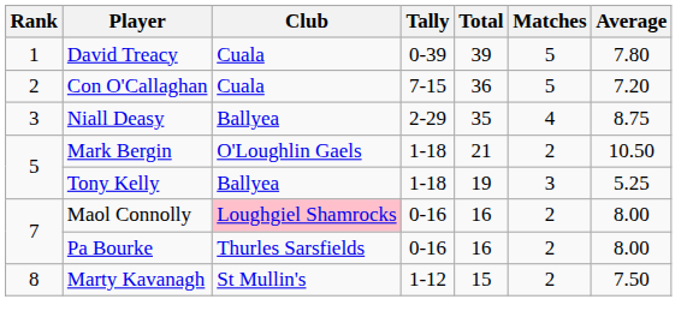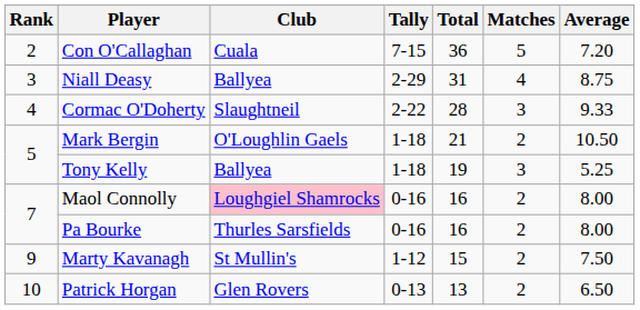 <table class="wikitable">
 <tr>
 <th>Rank</th>
 <th>Player</th>
 <th>Club</th>
 <th>Tally</th>
 <th>Total</th>
 <th>Matches</th>
 <th>Average</th>
-</tr>
-<tr>
-<td rowspan=1 align=center>1</td>
-<td><a href='#'>David Treacy</a></td>
-<td> <a href='#'>Cuala</a></td>
-<td align=center>0-39</td>
-<td align=center>39</td>
-<td align=center>5</td>
-<td align=center>7.80</td>
 </tr>
 <tr>
 <td rowspan=1 align=center>2</td>
 <td><a href='#'>Con O'Callaghan</a></td>
 <td> <a href='#'>Cuala</a></td>
 <td align=center>7-15</td>
 <td align=center>36</td>
 <td align=center>5</td>
 <td align=center>7.20</td>
 </tr>
 <tr>
 <td rowspan=1 align=center>3</td>
 <td><a href='#'>Niall Deasy</a></td>
 <td> <a href='#'>Ballyea</a></td>
 <td align=center>2-29</td>
-<td align=center>35</td>
+<td align=center>31</td>
 <td align=center>4</td>
 <td align=center>8.75</td>
+</tr>
+<tr>
+<td rowspan=1 align=center>4</td>
+<td><a href='#'>Cormac O'Doherty</a></td>
+<td> <a href='#'>Slaughtneil</a></td>
+<td align=center>2-22</td>
+<td align=center>28</td>
+<td align=center>3</td>
+<td align=center>9.33</td>
 </tr>
 <tr>
 <td rowspan=2 align=center>5</td>
 <td><a href='#'>Mark Bergin</a></td>
 <td> <a href='#'>O'Loughlin Gaels</a></td>
 <td align=center>1-18</td>
 <td align=center>21</td>
 <td align=center>2</td>
 <td align=center>10.50</td>
 </tr>
 <tr>
 <td><a href='#'>Tony Kelly</a></td>
 <td> <a href='#'>Ballyea</a></td>
 <td align=center>1-18</td>
 <td align=center>19</td>
 <td align=center>3</td>
 <td align=center>5.25</td>
 </tr>
 <tr>
 <td rowspan=2 align=center>7</td>
 <td>Maol Connolly</td>
 <td style="background: pink;"> <a href='#'>Loughgiel Shamrocks</a></td>
 <td align=center>0-16</td>
 <td align=center>16</td>
 <td align=center>2</td>
 <td align=center>8.00</td>
 </tr>
 <tr>
 <td><a href='#'>Pa Bourke</a></td>
 <td> <a href='#'>Thurles Sarsfields</a></td>
 <td align=center>0-16</td>
 <td align=center>16</td>
 <td align=center>2</td>
 <td align=center>8.00</td>
 </tr>
 <tr>
-<td rowspan=1 align=center>8</td>
+<td rowspan=1 align=center>9</td>
 <td><a href='#'>Marty Kavanagh</a></td>
 <td> <a href='#'>St Mullin's</a></td>
 <td align=center>1-12</td>
 <td align=center>15</td>
 <td align=center>2</td>
 <td align=center>7.50</td>
 </tr>
+<tr>
+<td rowspan=1 align=center>10</td>
+<td><a href='#'>Patrick Horgan</a></td>
+<td> <a href='#'>Glen Rovers</a></td>
+<td align=center>0-13</td>
+<td align=center>13</td>
+<td align=center>2</td>
+<td align=center>6.50</td>
+</tr>
 </table>
